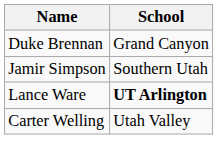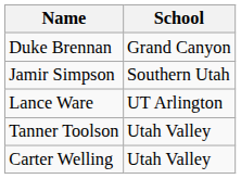 <table class="wikitable">
 <tr>
 <th>Name</th>
 <th>School</th>
 </tr>
 <tr>
 <td>Duke Brennan</td>
 <td>Grand Canyon</td>
 </tr>
 <tr>
 <td>Jamir Simpson</td>
 <td>Southern Utah</td>
 </tr>
 <tr>
 <td>Lance Ware</td>
-<td><strong>UT Arlington</strong></td>
+<td>UT Arlington</td>
+</tr>
+<tr>
+<td>Tanner Toolson</td>
+<td>Utah Valley</td>
 </tr>
 <tr>
 <td>Carter Welling</td>
 <td>Utah Valley</td>
 </tr>
 </table>
